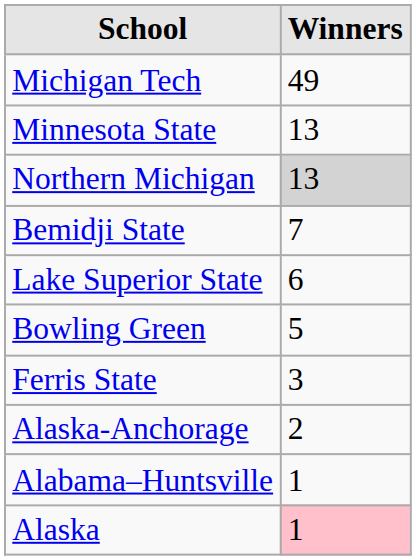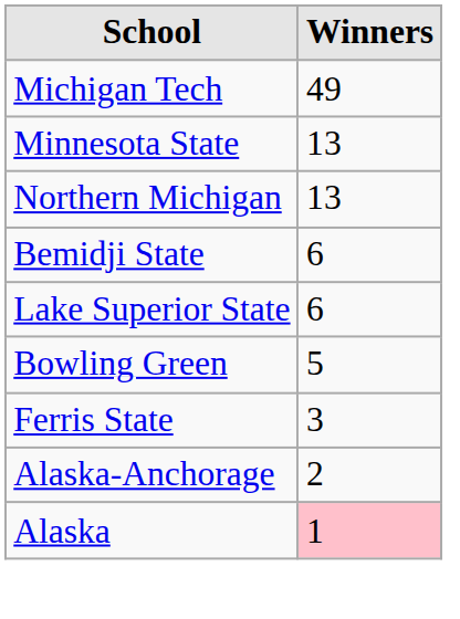 <table class="wikitable">
 <tr>
 <th style="background:#e5e5e5;">School</th>
 <th style="background:#e5e5e5;">Winners</th>
 </tr>
 <tr>
 <td><a href='#'>Michigan Tech</a></td>
 <td>49</td>
 </tr>
 <tr>
 <td><a href='#'>Minnesota State</a></td>
 <td>13</td>
 </tr>
 <tr>
 <td><a href='#'>Northern Michigan</a></td>
-<td style="background: lightgrey;">13</td>
+<td>13</td>
 </tr>
 <tr>
 <td><a href='#'>Bemidji State</a></td>
-<td>7</td>
+<td>6</td>
 </tr>
 <tr>
 <td><a href='#'>Lake Superior State</a></td>
 <td>6</td>
 </tr>
 <tr>
 <td><a href='#'>Bowling Green</a></td>
 <td>5</td>
 </tr>
 <tr>
 <td><a href='#'>Ferris State</a></td>
 <td>3</td>
 </tr>
 <tr>
 <td><a href='#'>Alaska-Anchorage</a></td>
 <td>2</td>
 </tr>
 <tr>
-<td><a href='#'>Alabama–Huntsville</a></td>
-<td>1</td>
-</tr>
-<tr>
 <td><a href='#'>Alaska</a></td>
 <td style="background: pink;">1</td>
 </tr>
 </table>
